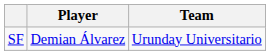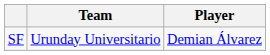 <table class="wikitable">
 <tr>
 <th style="text-align:center;"></th>
+<th style="text-align:center;">Team</th>
 <th style="text-align:center;">Player</th>
-<th style="text-align:center;">Team</th>
 </tr>
 <tr>
 <td style="text-align:center;"><a href='#'>SF</a></td>
+<td><a href='#'>Urunday Universitario</a></td>
 <td> <a href='#'>Demian Álvarez</a></td>
-<td><a href='#'>Urunday Universitario</a></td>
 </tr>
 </table>
